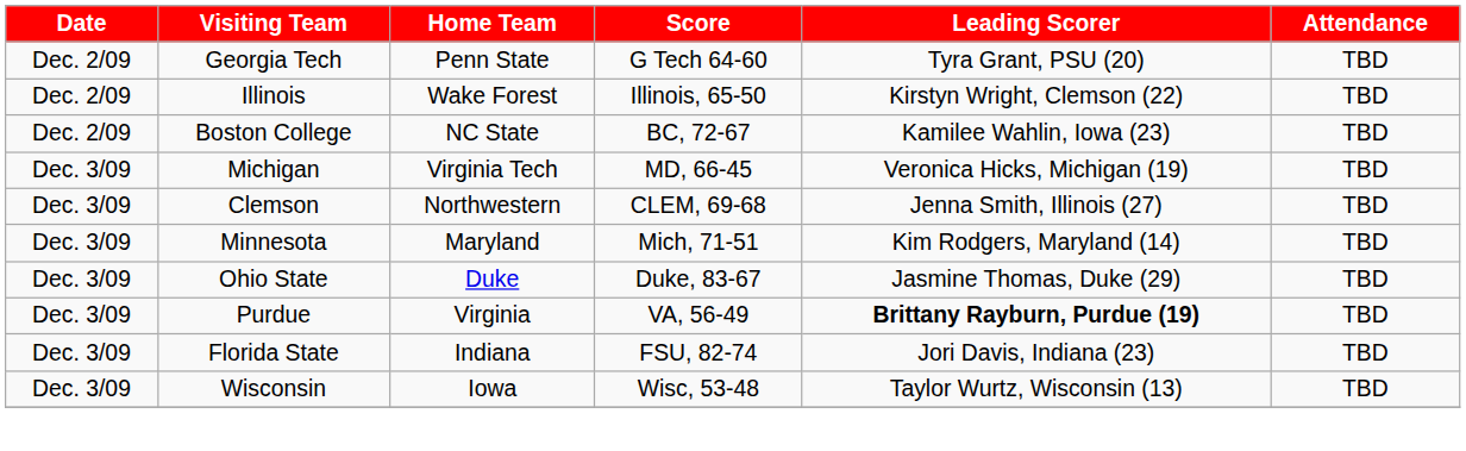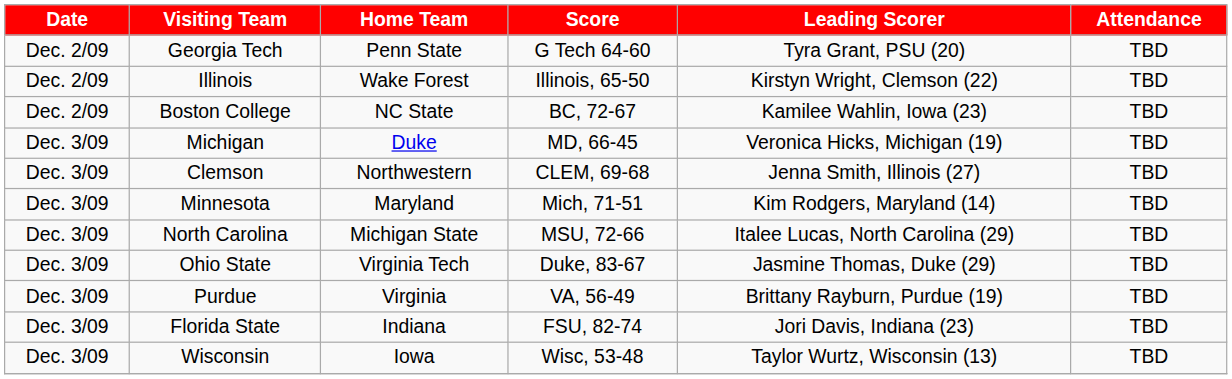 <table class="wikitable" width="80%">
 <tr align="center"  style="background:red;color:white;">
 <td><strong>Date</strong></td>
 <td><strong>Visiting Team</strong></td>
 <td><strong>Home Team</strong></td>
 <td><strong>Score</strong></td>
 <td><strong>Leading Scorer</strong></td>
 <td><strong>Attendance</strong></td>
 </tr>
 <tr align="center" bgcolor="">
 <td>Dec. 2/09</td>
 <td>Georgia Tech</td>
 <td>Penn State</td>
 <td>G Tech 64-60</td>
 <td>Tyra Grant, PSU (20)</td>
 <td>TBD</td>
 </tr>
 <tr align="center" bgcolor="">
 <td>Dec. 2/09</td>
 <td>Illinois</td>
 <td>Wake Forest</td>
 <td>Illinois, 65-50</td>
 <td>Kirstyn Wright, Clemson (22)</td>
 <td>TBD</td>
 </tr>
 <tr align="center" bgcolor="">
 <td>Dec. 2/09</td>
 <td>Boston College</td>
 <td>NC State</td>
 <td>BC, 72-67</td>
 <td>Kamilee Wahlin, Iowa (23)</td>
 <td>TBD</td>
 </tr>
 <tr align="center" bgcolor="">
 <td>Dec. 3/09</td>
 <td>Michigan</td>
-<td>Virginia Tech</td>
+<td><a href='#'>Duke</a></td>
 <td>MD, 66-45</td>
 <td>Veronica Hicks, Michigan (19)</td>
 <td>TBD</td>
 </tr>
 <tr align="center" bgcolor="">
 <td>Dec. 3/09</td>
 <td>Clemson</td>
 <td>Northwestern</td>
 <td>CLEM, 69-68</td>
 <td>Jenna Smith, Illinois (27)</td>
 <td>TBD</td>
 </tr>
 <tr align="center" bgcolor="">
 <td>Dec. 3/09</td>
 <td>Minnesota</td>
 <td>Maryland</td>
 <td>Mich, 71-51</td>
 <td>Kim Rodgers, Maryland (14)</td>
 <td>TBD</td>
 </tr>
 <tr align="center" bgcolor="">
 <td>Dec. 3/09</td>
+<td>North Carolina</td>
+<td>Michigan State</td>
+<td>MSU, 72-66</td>
+<td>Italee Lucas, North Carolina (29)</td>
+<td>TBD</td>
+</tr>
+<tr align="center" bgcolor="">
+<td>Dec. 3/09</td>
 <td>Ohio State</td>
-<td><a href='#'>Duke</a></td>
+<td>Virginia Tech</td>
 <td>Duke, 83-67</td>
 <td>Jasmine Thomas, Duke (29)</td>
 <td>TBD</td>
 </tr>
 <tr align="center" bgcolor="">
 <td>Dec. 3/09</td>
 <td>Purdue</td>
 <td>Virginia</td>
 <td>VA, 56-49</td>
-<td><strong>Brittany Rayburn, Purdue (19)</strong></td>
+<td>Brittany Rayburn, Purdue (19)</td>
 <td>TBD</td>
 </tr>
 <tr align="center" bgcolor="">
 <td>Dec. 3/09</td>
 <td>Florida State</td>
 <td>Indiana</td>
 <td>FSU, 82-74</td>
 <td>Jori Davis, Indiana (23)</td>
 <td>TBD</td>
 </tr>
 <tr align="center" bgcolor="">
 <td>Dec. 3/09</td>
 <td>Wisconsin</td>
 <td>Iowa</td>
 <td>Wisc, 53-48</td>
 <td>Taylor Wurtz, Wisconsin (13)</td>
 <td>TBD</td>
 </tr>
 <tr align="center" bgcolor="">
 </tr>
 </table>
